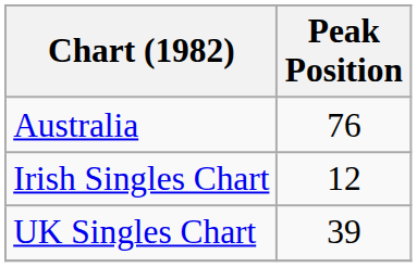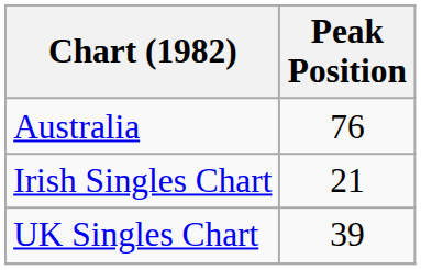 <table class="wikitable">
 <tr>
 <th align="left">Chart (1982)</th>
 <th align="center">Peak<br>Position</th>
 </tr>
 <tr>
 <td align="left"><a href='#'>Australia</a></td>
 <td align="center">76</td>
 </tr>
 <tr>
 <td><a href='#'>Irish Singles Chart</a></td>
-<td align="center">12</td>
+<td align="center">21</td>
 </tr>
 <tr>
 <td><a href='#'>UK Singles Chart</a></td>
 <td align="center">39</td>
 </tr>
 <tr>
 </tr>
 </table>
